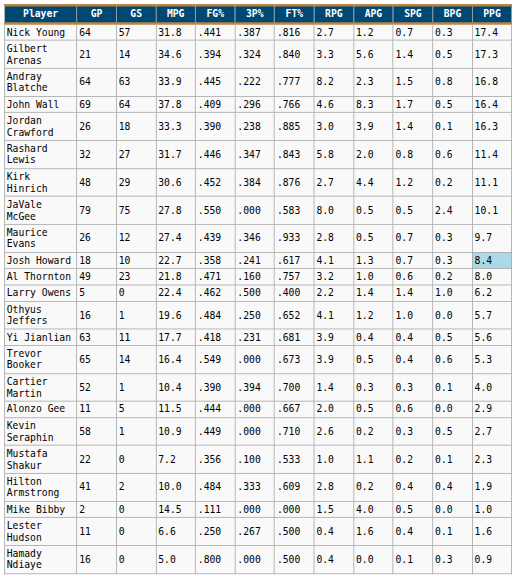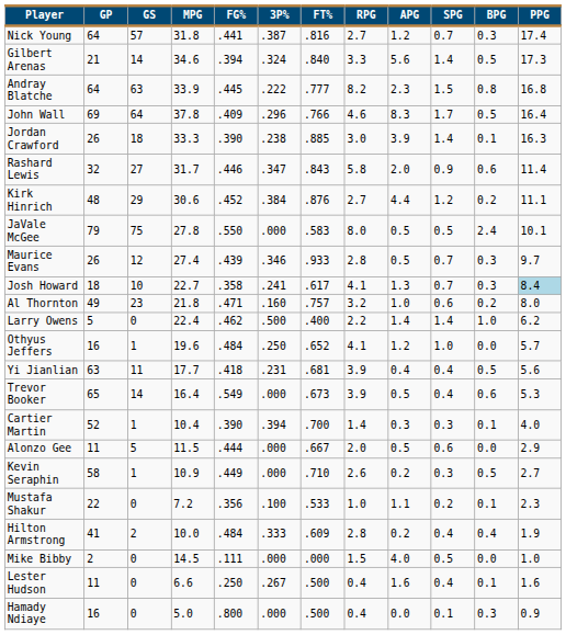 <table class="wikitable sortable" style="font-size: 90%">
 <tr>
 <th style="background: #004874 ; color:#FFFFFF; border-top:#BA8545 3px solid; border-bottom:#BA8545 3px solid;"  width="10%">Player</th>
 <th style="background: #004874 ; color:#FFFFFF; border-top:#BA8545 3px solid; border-bottom:#BA8545 3px solid;" width="6%">GP</th>
 <th style="background: #004874 ; color:#FFFFFF; border-top:#BA8545 3px solid; border-bottom:#BA8545 3px solid;" width="6%">GS</th>
 <th style="background: #004874 ; color:#FFFFFF; border-top:#BA8545 3px solid; border-bottom:#BA8545 3px solid;" width="6%">MPG</th>
 <th style="background: #004874 ; color:#FFFFFF; border-top:#BA8545 3px solid; border-bottom:#BA8545 3px solid;" width="6%">FG%</th>
 <th style="background: #004874 ; color:#FFFFFF; border-top:#BA8545 3px solid; border-bottom:#BA8545 3px solid;" width="6%">3P%</th>
 <th style="background: #004874 ; color:#FFFFFF; border-top:#BA8545 3px solid; border-bottom:#BA8545 3px solid;" width="6%">FT%</th>
 <th style="background: #004874 ; color:#FFFFFF; border-top:#BA8545 3px solid; border-bottom:#BA8545 3px solid;" width="6%">RPG</th>
 <th style="background: #004874 ; color:#FFFFFF; border-top:#BA8545 3px solid; border-bottom:#BA8545 3px solid;" width="6%">APG</th>
 <th style="background: #004874 ; color:#FFFFFF; border-top:#BA8545 3px solid; border-bottom:#BA8545 3px solid;" width="6%">SPG</th>
 <th style="background: #004874 ; color:#FFFFFF; border-top:#BA8545 3px solid; border-bottom:#BA8545 3px solid;" width="6%">BPG</th>
 <th style="background: #004874 ; color:#FFFFFF; border-top:#BA8545 3px solid; border-bottom:#BA8545 3px solid;" width="6%">PPG</th>
 </tr>
 <tr>
 <td>Nick Young</td>
 <td>64</td>
 <td>57</td>
 <td>31.8</td>
 <td>.441</td>
 <td>.387</td>
 <td>.816</td>
 <td>2.7</td>
 <td>1.2</td>
 <td>0.7</td>
 <td>0.3</td>
 <td>17.4</td>
 </tr>
 <tr>
 <td>Gilbert Arenas</td>
 <td>21</td>
 <td>14</td>
 <td>34.6</td>
 <td>.394</td>
 <td>.324</td>
 <td>.840</td>
 <td>3.3</td>
 <td>5.6</td>
 <td>1.4</td>
 <td>0.5</td>
 <td>17.3</td>
 </tr>
 <tr>
 <td>Andray Blatche</td>
 <td>64</td>
 <td>63</td>
 <td>33.9</td>
 <td>.445</td>
 <td>.222</td>
 <td>.777</td>
 <td>8.2</td>
 <td>2.3</td>
 <td>1.5</td>
 <td>0.8</td>
 <td>16.8</td>
 </tr>
 <tr>
 <td>John Wall</td>
 <td>69</td>
 <td>64</td>
 <td>37.8</td>
 <td>.409</td>
 <td>.296</td>
 <td>.766</td>
 <td>4.6</td>
 <td>8.3</td>
 <td>1.7</td>
 <td>0.5</td>
 <td>16.4</td>
 </tr>
 <tr>
 <td>Jordan Crawford</td>
 <td>26</td>
 <td>18</td>
 <td>33.3</td>
 <td>.390</td>
 <td>.238</td>
 <td>.885</td>
 <td>3.0</td>
 <td>3.9</td>
 <td>1.4</td>
 <td>0.1</td>
 <td>16.3</td>
 </tr>
 <tr>
 <td>Rashard Lewis</td>
 <td>32</td>
 <td>27</td>
 <td>31.7</td>
 <td>.446</td>
 <td>.347</td>
 <td>.843</td>
 <td>5.8</td>
 <td>2.0</td>
-<td>0.8</td>
+<td>0.9</td>
 <td>0.6</td>
 <td>11.4</td>
 </tr>
 <tr>
 <td>Kirk Hinrich</td>
 <td>48</td>
 <td>29</td>
 <td>30.6</td>
 <td>.452</td>
 <td>.384</td>
 <td>.876</td>
 <td>2.7</td>
 <td>4.4</td>
 <td>1.2</td>
 <td>0.2</td>
 <td>11.1</td>
 </tr>
 <tr>
 <td>JaVale McGee</td>
 <td>79</td>
 <td>75</td>
 <td>27.8</td>
 <td>.550</td>
 <td>.000</td>
 <td>.583</td>
 <td>8.0</td>
 <td>0.5</td>
 <td>0.5</td>
 <td>2.4</td>
 <td>10.1</td>
 </tr>
 <tr>
 <td>Maurice Evans</td>
 <td>26</td>
 <td>12</td>
 <td>27.4</td>
 <td>.439</td>
 <td>.346</td>
 <td>.933</td>
 <td>2.8</td>
 <td>0.5</td>
 <td>0.7</td>
 <td>0.3</td>
 <td>9.7</td>
 </tr>
 <tr>
 <td>Josh Howard</td>
 <td>18</td>
 <td>10</td>
 <td>22.7</td>
 <td>.358</td>
 <td>.241</td>
 <td>.617</td>
 <td>4.1</td>
 <td>1.3</td>
 <td>0.7</td>
 <td>0.3</td>
 <td style="background: lightblue;">8.4</td>
 </tr>
 <tr>
 <td>Al Thornton</td>
 <td>49</td>
 <td>23</td>
 <td>21.8</td>
 <td>.471</td>
 <td>.160</td>
 <td>.757</td>
 <td>3.2</td>
 <td>1.0</td>
 <td>0.6</td>
 <td>0.2</td>
 <td>8.0</td>
 </tr>
 <tr>
 <td>Larry Owens</td>
 <td>5</td>
 <td>0</td>
 <td>22.4</td>
 <td>.462</td>
 <td>.500</td>
 <td>.400</td>
 <td>2.2</td>
 <td>1.4</td>
 <td>1.4</td>
 <td>1.0</td>
 <td>6.2</td>
 </tr>
 <tr>
 <td>Othyus Jeffers</td>
 <td>16</td>
 <td>1</td>
 <td>19.6</td>
 <td>.484</td>
 <td>.250</td>
 <td>.652</td>
 <td>4.1</td>
 <td>1.2</td>
 <td>1.0</td>
 <td>0.0</td>
 <td>5.7</td>
 </tr>
 <tr>
 <td>Yi Jianlian</td>
 <td>63</td>
 <td>11</td>
 <td>17.7</td>
 <td>.418</td>
 <td>.231</td>
 <td>.681</td>
 <td>3.9</td>
 <td>0.4</td>
 <td>0.4</td>
 <td>0.5</td>
 <td>5.6</td>
 </tr>
 <tr>
 <td>Trevor Booker</td>
 <td>65</td>
 <td>14</td>
 <td>16.4</td>
 <td>.549</td>
 <td>.000</td>
 <td>.673</td>
 <td>3.9</td>
 <td>0.5</td>
 <td>0.4</td>
 <td>0.6</td>
 <td>5.3</td>
 </tr>
 <tr>
 <td>Cartier Martin</td>
 <td>52</td>
 <td>1</td>
 <td>10.4</td>
 <td>.390</td>
 <td>.394</td>
 <td>.700</td>
 <td>1.4</td>
 <td>0.3</td>
 <td>0.3</td>
 <td>0.1</td>
 <td>4.0</td>
 </tr>
 <tr>
 <td>Alonzo Gee</td>
 <td>11</td>
 <td>5</td>
 <td>11.5</td>
 <td>.444</td>
 <td>.000</td>
 <td>.667</td>
 <td>2.0</td>
 <td>0.5</td>
 <td>0.6</td>
 <td>0.0</td>
 <td>2.9</td>
 </tr>
 <tr>
 <td>Kevin Seraphin</td>
 <td>58</td>
 <td>1</td>
 <td>10.9</td>
 <td>.449</td>
 <td>.000</td>
 <td>.710</td>
 <td>2.6</td>
 <td>0.2</td>
 <td>0.3</td>
 <td>0.5</td>
 <td>2.7</td>
 </tr>
 <tr>
 <td>Mustafa Shakur</td>
 <td>22</td>
 <td>0</td>
 <td>7.2</td>
 <td>.356</td>
 <td>.100</td>
 <td>.533</td>
 <td>1.0</td>
 <td>1.1</td>
 <td>0.2</td>
 <td>0.1</td>
 <td>2.3</td>
 </tr>
 <tr>
 <td>Hilton Armstrong</td>
 <td>41</td>
 <td>2</td>
 <td>10.0</td>
 <td>.484</td>
 <td>.333</td>
 <td>.609</td>
 <td>2.8</td>
 <td>0.2</td>
 <td>0.4</td>
 <td>0.4</td>
 <td>1.9</td>
 </tr>
 <tr>
 <td>Mike Bibby</td>
 <td>2</td>
 <td>0</td>
 <td>14.5</td>
 <td>.111</td>
 <td>.000</td>
 <td>.000</td>
 <td>1.5</td>
 <td>4.0</td>
 <td>0.5</td>
 <td>0.0</td>
 <td>1.0</td>
 </tr>
 <tr>
 <td>Lester Hudson</td>
 <td>11</td>
 <td>0</td>
 <td>6.6</td>
 <td>.250</td>
 <td>.267</td>
 <td>.500</td>
 <td>0.4</td>
 <td>1.6</td>
 <td>0.4</td>
 <td>0.1</td>
 <td>1.6</td>
 </tr>
 <tr>
 <td>Hamady Ndiaye</td>
 <td>16</td>
 <td>0</td>
 <td>5.0</td>
 <td>.800</td>
 <td>.000</td>
 <td>.500</td>
 <td>0.4</td>
 <td>0.0</td>
 <td>0.1</td>
 <td>0.3</td>
 <td>0.9</td>
 </tr>
 </table>
